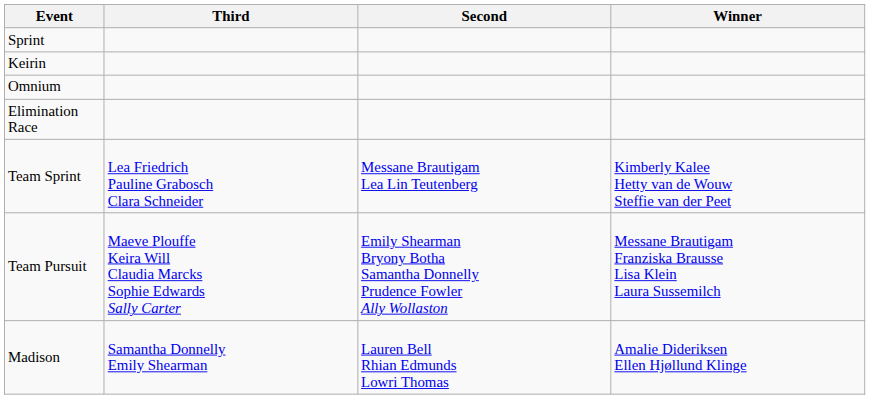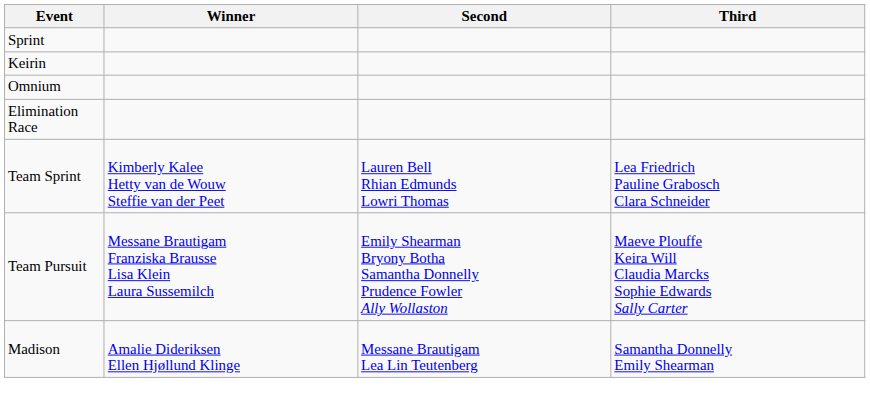 <table class="wikitable">
 <tr>
 <th width=100>Event</th>
+<th width=265>Winner</th>
+<th width=265>Second</th>
 <th width=265>Third</th>
-<th width=265>Second</th>
-<th width=265>Winner</th>
 </tr>
 <tr>
 <td>Sprint<br><em><small></small></em></td>
 <td valign=top></td>
 <td valign=top></td>
 <td valign=top></td>
 </tr>
 <tr>
 <td>Keirin<br><em><small></small></em></td>
 <td valign=top></td>
 <td valign=top></td>
 <td valign=top></td>
 </tr>
 <tr>
 <td>Omnium<br><em><small></small></em></td>
 <td valign=top></td>
 <td valign=top></td>
 <td valign=top></td>
 </tr>
 <tr>
 <td>Elimination Race<br><em><small></small></em></td>
 <td valign=top></td>
 <td valign=top></td>
 <td valign=top></td>
 </tr>
 <tr>
 <td>Team Sprint<br><em><small></small></em></td>
+<td valign=top><br><a href='#'>Kimberly Kalee</a><br><a href='#'>Hetty van de Wouw</a><br><a href='#'>Steffie van der Peet</a></td>
+<td valign=top><br><a href='#'>Lauren Bell</a><br><a href='#'>Rhian Edmunds</a><br><a href='#'>Lowri Thomas</a></td>
 <td valign=top><br><a href='#'>Lea Friedrich</a><br><a href='#'>Pauline Grabosch</a><br><a href='#'>Clara Schneider</a></td>
-<td valign=top><br><a href='#'>Messane Brautigam</a><br><a href='#'>Lea Lin Teutenberg</a></td>
-<td valign=top><br><a href='#'>Kimberly Kalee</a><br><a href='#'>Hetty van de Wouw</a><br><a href='#'>Steffie van der Peet</a></td>
 </tr>
 <tr>
 <td>Team Pursuit<br><em><small></small></em></td>
+<td valign=top><br><a href='#'>Messane Brautigam</a><br><a href='#'>Franziska Brausse</a><br><a href='#'>Lisa Klein</a><br><a href='#'>Laura Sussemilch</a></td>
+<td valign=top><br><a href='#'>Emily Shearman</a><br><a href='#'>Bryony Botha</a><br><a href='#'>Samantha Donnelly</a><br><a href='#'>Prudence Fowler</a><br><em><a href='#'>Ally Wollaston</a></em></td>
 <td valign=top><br><a href='#'>Maeve Plouffe</a><br><a href='#'>Keira Will</a><br><a href='#'>Claudia Marcks</a><br><a href='#'>Sophie Edwards</a><br><em><a href='#'>Sally Carter</a></em></td>
-<td valign=top><br><a href='#'>Emily Shearman</a><br><a href='#'>Bryony Botha</a><br><a href='#'>Samantha Donnelly</a><br><a href='#'>Prudence Fowler</a><br><em><a href='#'>Ally Wollaston</a></em></td>
-<td valign=top><br><a href='#'>Messane Brautigam</a><br><a href='#'>Franziska Brausse</a><br><a href='#'>Lisa Klein</a><br><a href='#'>Laura Sussemilch</a></td>
 </tr>
 <tr>
 <td>Madison<br><em><small></small></em></td>
+<td valign=top><br><a href='#'>Amalie Dideriksen</a><br><a href='#'>Ellen Hjøllund Klinge</a></td>
+<td valign=top><br><a href='#'>Messane Brautigam</a><br><a href='#'>Lea Lin Teutenberg</a></td>
 <td valign=top><br><a href='#'>Samantha Donnelly</a><br><a href='#'>Emily Shearman</a></td>
-<td valign=top><br><a href='#'>Lauren Bell</a><br><a href='#'>Rhian Edmunds</a><br><a href='#'>Lowri Thomas</a></td>
-<td valign=top><br><a href='#'>Amalie Dideriksen</a><br><a href='#'>Ellen Hjøllund Klinge</a></td>
 </tr>
 </table>
